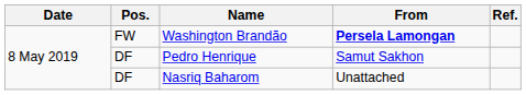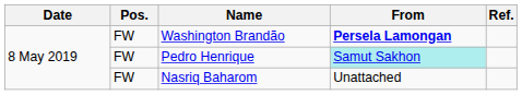 <table class="wikitable">
 <tr>
 <th style="width:120px">Date</th>
 <th style="width:50px">Pos.</th>
 <th style="width:200px">Name</th>
 <th style="width:180px">From</th>
 <th style="width:20px">Ref.</th>
 </tr>
 <tr>
 <td rowspan=3>8 May 2019</td>
 <td>FW</td>
 <td> <a href='#'>Washington Brandão</a></td>
 <td><strong> <a href='#'>Persela Lamongan</a></strong></td>
 <td></td>
 </tr>
 <tr>
-<td>DF</td>
+<td>FW</td>
 <td> <a href='#'>Pedro Henrique</a></td>
-<td> <a href='#'>Samut Sakhon</a></td>
+<td style="background: paleturquoise;"> <a href='#'>Samut Sakhon</a></td>
 <td></td>
 </tr>
 <tr>
-<td>DF</td>
+<td>FW</td>
 <td> <a href='#'>Nasriq Baharom</a></td>
 <td>Unattached</td>
 <td></td>
 </tr>
 </table>
